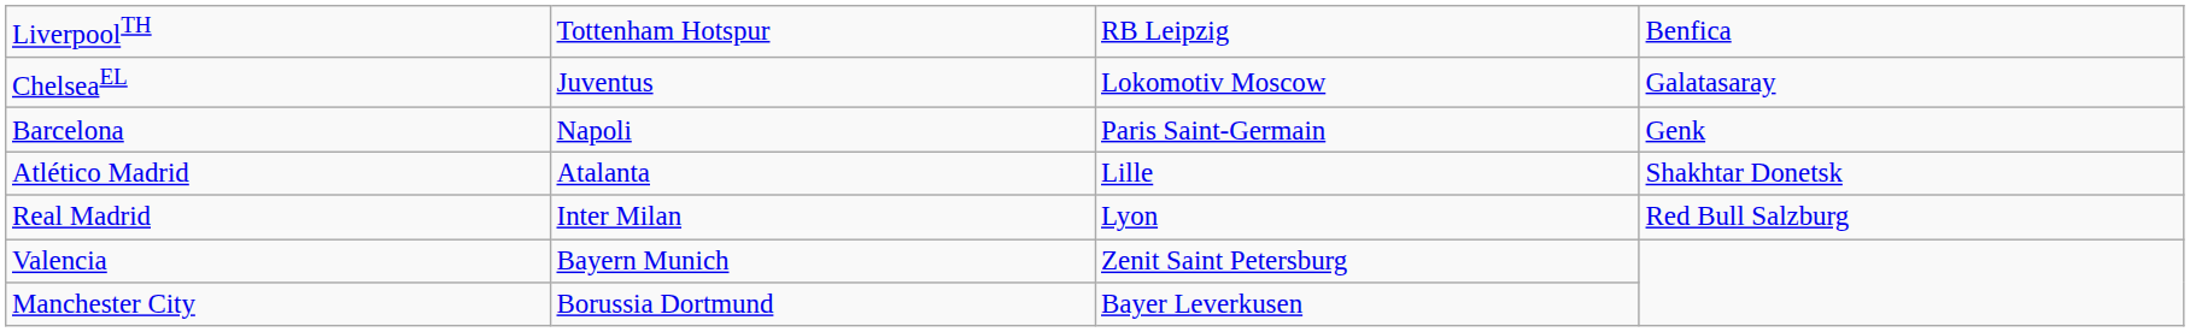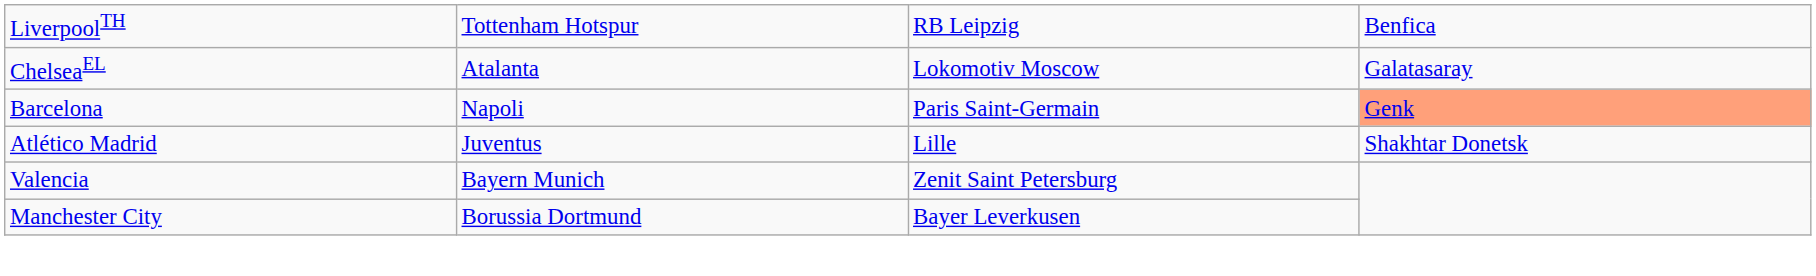 <table class="wikitable" style="table-layout:fixed;width:100%;">
 <tr>
 <td width=25%> <a href='#'>Liverpool</a><sup><a href='#'>TH</a></sup> </td>
 <td width=25%> <a href='#'>Tottenham Hotspur</a> </td>
 <td width=25%> <a href='#'>RB Leipzig</a> </td>
 <td width=25%> <a href='#'>Benfica</a> </td>
 </tr>
 <tr>
 <td> <a href='#'>Chelsea</a><sup><a href='#'>EL</a></sup> </td>
-<td> <a href='#'>Juventus</a> </td>
+<td> <a href='#'>Atalanta</a> </td>
 <td> <a href='#'>Lokomotiv Moscow</a> </td>
 <td> <a href='#'>Galatasaray</a> </td>
 </tr>
 <tr>
 <td> <a href='#'>Barcelona</a> </td>
 <td> <a href='#'>Napoli</a> </td>
 <td> <a href='#'>Paris Saint-Germain</a> </td>
-<td> <a href='#'>Genk</a> </td>
+<td style="background: lightsalmon;"> <a href='#'>Genk</a> </td>
 </tr>
 <tr>
 <td> <a href='#'>Atlético Madrid</a> </td>
-<td> <a href='#'>Atalanta</a> </td>
+<td> <a href='#'>Juventus</a> </td>
 <td> <a href='#'>Lille</a> </td>
 <td> <a href='#'>Shakhtar Donetsk</a> </td>
-</tr>
-<tr>
-<td> <a href='#'>Real Madrid</a> </td>
-<td> <a href='#'>Inter Milan</a> </td>
-<td> <a href='#'>Lyon</a> </td>
-<td> <a href='#'>Red Bull Salzburg</a> </td>
 </tr>
 <tr>
 <td> <a href='#'>Valencia</a> </td>
 <td> <a href='#'>Bayern Munich</a> </td>
 <td> <a href='#'>Zenit Saint Petersburg</a> </td>
 <td rowspan="2"></td>
 </tr>
 <tr>
 <td> <a href='#'>Manchester City</a> </td>
 <td> <a href='#'>Borussia Dortmund</a> </td>
 <td> <a href='#'>Bayer Leverkusen</a> </td>
 </tr>
 </table>
